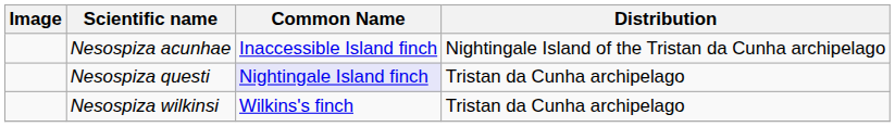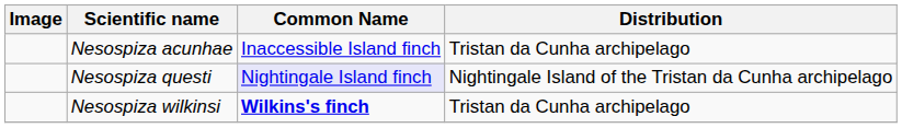 <table class="wikitable">
 <tr>
 <th>Image</th>
 <th>Scientific name</th>
 <th>Common Name</th>
 <th>Distribution</th>
 </tr>
 <tr>
 <td></td>
 <td><em>Nesospiza acunhae</em></td>
 <td><a href='#'>Inaccessible Island finch</a></td>
-<td>Nightingale Island of the Tristan da Cunha archipelago</td>
+<td>Tristan da Cunha archipelago</td>
 </tr>
 <tr>
 <td></td>
 <td><em>Nesospiza questi</em></td>
 <td style="background: lavender;"><a href='#'>Nightingale Island finch</a></td>
-<td>Tristan da Cunha archipelago</td>
+<td>Nightingale Island of the Tristan da Cunha archipelago</td>
 </tr>
 <tr>
 <td></td>
 <td><em>Nesospiza wilkinsi</em></td>
-<td><a href='#'>Wilkins's finch</a></td>
+<td><strong><a href='#'>Wilkins's finch</a></strong></td>
 <td>Tristan da Cunha archipelago</td>
 </tr>
 <tr>
 </tr>
 </table>
